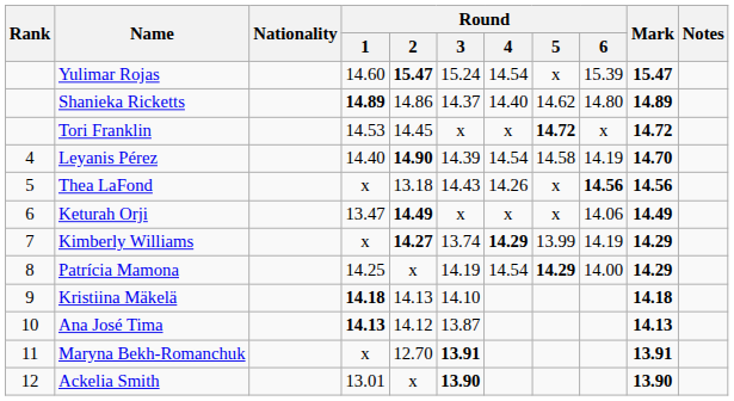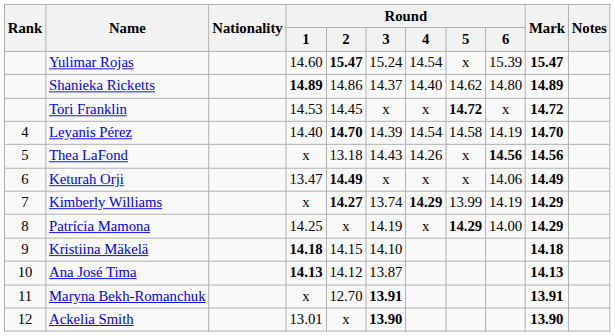 <table class="wikitable sortable" style="text-align:center">
 <tr>
 <th rowspan=2>Rank</th>
 <th rowspan=2>Name</th>
 <th rowspan=2>Nationality</th>
 <th colspan=6>Round</th>
 <th rowspan=2>Mark</th>
 <th rowspan=2>Notes</th>
 </tr>
 <tr>
 <th>1</th>
 <th>2</th>
 <th>3</th>
 <th>4</th>
 <th>5</th>
 <th>6</th>
 </tr>
 <tr>
 <td></td>
 <td align=left><a href='#'>Yulimar Rojas</a></td>
 <td align=left></td>
 <td>14.60</td>
 <td><strong>15.47</strong></td>
 <td>15.24</td>
 <td>14.54</td>
 <td>x</td>
 <td>15.39</td>
 <td><strong>15.47</strong></td>
 <td></td>
 </tr>
 <tr>
 <td></td>
 <td align=left><a href='#'>Shanieka Ricketts</a></td>
 <td align=left></td>
 <td><strong>14.89</strong></td>
 <td>14.86</td>
 <td>14.37</td>
 <td>14.40</td>
 <td>14.62</td>
 <td>14.80</td>
 <td><strong>14.89</strong></td>
 <td></td>
 </tr>
 <tr>
 <td></td>
 <td align=left><a href='#'>Tori Franklin</a></td>
 <td align=left></td>
 <td>14.53</td>
 <td>14.45</td>
 <td>x</td>
 <td>x</td>
 <td><strong>14.72</strong></td>
 <td>x</td>
 <td><strong>14.72</strong></td>
 <td></td>
 </tr>
 <tr>
 <td>4</td>
 <td align=left><a href='#'>Leyanis Pérez</a></td>
 <td align=left></td>
 <td>14.40</td>
-<td><strong>14.90</strong></td>
+<td><strong>14.70</strong></td>
 <td>14.39</td>
 <td>14.54</td>
 <td>14.58</td>
 <td>14.19</td>
 <td><strong>14.70</strong></td>
 <td></td>
 </tr>
 <tr>
 <td>5</td>
 <td align=left><a href='#'>Thea LaFond</a></td>
 <td align=left></td>
 <td>x</td>
 <td>13.18</td>
 <td>14.43</td>
 <td>14.26</td>
 <td>x</td>
 <td><strong>14.56</strong></td>
 <td><strong>14.56</strong></td>
 <td></td>
 </tr>
 <tr>
 <td>6</td>
 <td align=left><a href='#'>Keturah Orji</a></td>
 <td align=left></td>
 <td>13.47</td>
 <td><strong>14.49</strong></td>
 <td>x</td>
 <td>x</td>
 <td>x</td>
 <td>14.06</td>
 <td><strong>14.49</strong></td>
 <td></td>
 </tr>
 <tr>
 <td>7</td>
 <td align=left><a href='#'>Kimberly Williams</a></td>
 <td align=left></td>
 <td>x</td>
 <td><strong>14.27</strong></td>
 <td>13.74</td>
 <td><strong>14.29</strong></td>
 <td>13.99</td>
 <td>14.19</td>
 <td><strong>14.29</strong></td>
 <td></td>
 </tr>
 <tr>
 <td>8</td>
 <td align=left><a href='#'>Patrícia Mamona</a></td>
 <td align=left></td>
 <td>14.25</td>
 <td>x</td>
 <td>14.19</td>
-<td>14.54</td>
+<td>x</td>
 <td><strong>14.29</strong></td>
 <td>14.00</td>
 <td><strong>14.29</strong></td>
 <td></td>
 </tr>
 <tr>
 <td>9</td>
 <td align=left><a href='#'>Kristiina Mäkelä</a></td>
 <td align=left></td>
 <td><strong>14.18</strong></td>
-<td>14.13</td>
+<td>14.15</td>
 <td>14.10</td>
 <td></td>
 <td></td>
 <td></td>
 <td><strong>14.18</strong></td>
 <td></td>
 </tr>
 <tr>
 <td>10</td>
 <td align=left><a href='#'>Ana José Tima</a></td>
 <td align=left></td>
 <td><strong>14.13</strong></td>
 <td>14.12</td>
 <td>13.87</td>
 <td></td>
 <td></td>
 <td></td>
 <td><strong>14.13</strong></td>
 <td></td>
 </tr>
 <tr>
 <td>11</td>
 <td align=left><a href='#'>Maryna Bekh-Romanchuk</a></td>
 <td align=left></td>
 <td>x</td>
 <td>12.70</td>
 <td><strong>13.91</strong></td>
 <td></td>
 <td></td>
 <td></td>
 <td><strong>13.91</strong></td>
 <td></td>
 </tr>
 <tr>
 <td>12</td>
 <td align=left><a href='#'>Ackelia Smith</a></td>
 <td align=left></td>
 <td>13.01</td>
 <td>x</td>
 <td><strong>13.90</strong></td>
 <td></td>
 <td></td>
 <td></td>
 <td><strong>13.90</strong></td>
 <td></td>
 </tr>
 </table>
